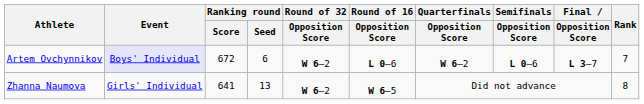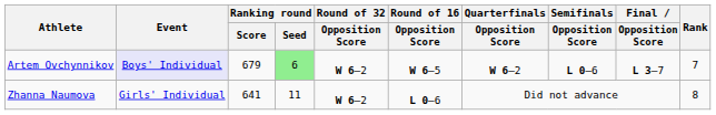 <table class="wikitable" style="font-size:90%;">
 <tr>
 <th rowspan="2">Athlete</th>
 <th rowspan="2">Event</th>
 <th colspan="2">Ranking round</th>
 <th>Round of 32</th>
 <th>Round of 16</th>
 <th>Quarterfinals</th>
 <th>Semifinals</th>
 <th>Final / </th>
 <th rowspan=2>Rank</th>
 </tr>
 <tr style="font-size:95%">
 <th>Score</th>
 <th>Seed</th>
 <th>Opposition<br>Score</th>
 <th>Opposition<br>Score</th>
 <th>Opposition<br>Score</th>
 <th>Opposition<br>Score</th>
 <th>Opposition<br>Score</th>
 </tr>
 <tr align=center>
 <td align=left><a href='#'>Artem Ovchynnikov</a></td>
 <td style="background: lavender;"><a href='#'>Boys' Individual</a></td>
-<td>672</td>
-<td>6</td>
+<td>679</td>
+<td style="background: lightgreen;">6</td>
 <td><br><strong>W</strong> <strong>6</strong>–2</td>
-<td><br><strong>L</strong> <strong>0</strong>–6</td>
+<td><br><strong>W</strong> <strong>6</strong>–5</td>
 <td><br><strong>W</strong> <strong>6</strong>–2</td>
 <td><br><strong>L</strong> <strong>0</strong>–6</td>
 <td><br><strong>L</strong> <strong>3</strong>–7</td>
 <td>7</td>
 </tr>
 <tr align=center>
 <td align=left><a href='#'>Zhanna Naumova</a></td>
 <td><a href='#'>Girls' Individual</a></td>
 <td>641</td>
-<td>13</td>
+<td>11</td>
 <td><br><strong>W</strong> <strong>6</strong>–2</td>
-<td><br><strong>W</strong> <strong>6</strong>–5</td>
+<td><br><strong>L</strong> <strong>0</strong>–6</td>
 <td colspan=3>Did not advance</td>
 <td>8</td>
 </tr>
 </table>
